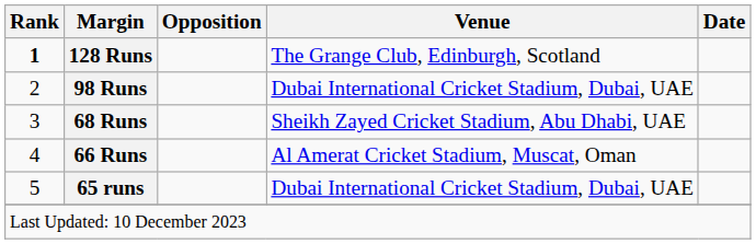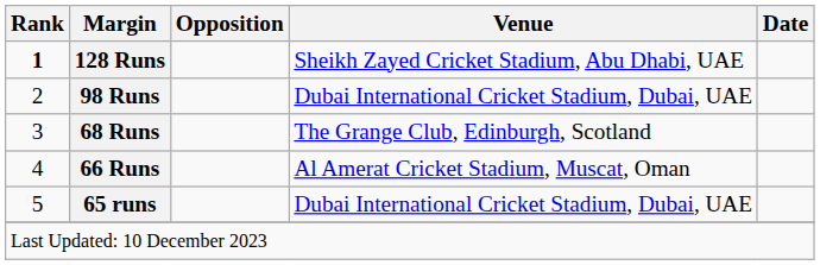 <table class="wikitable plainrowheaders sortable">
 <tr>
 <th scope=col>Rank</th>
 <th scope=col>Margin</th>
 <th scope=col>Opposition</th>
 <th scope=col>Venue</th>
 <th scope=col>Date</th>
 </tr>
 <tr>
 <td align=center><strong>1</strong></td>
 <th scope=row style=text-align:center;>128 Runs</th>
 <td></td>
-<td><a href='#'>The Grange Club</a>, <a href='#'>Edinburgh</a>, Scotland</td>
+<td><a href='#'>Sheikh Zayed Cricket Stadium</a>, <a href='#'>Abu Dhabi</a>, UAE</td>
 <td></td>
 </tr>
 <tr>
 <td align=center>2</td>
 <th scope=row style=text-align:center;>98 Runs</th>
 <td></td>
 <td><a href='#'>Dubai International Cricket Stadium</a>, <a href='#'>Dubai</a>, UAE</td>
 <td></td>
 </tr>
 <tr>
 <td align=center>3</td>
 <th scope=row style=text-align:center;>68 Runs</th>
 <td></td>
-<td><a href='#'>Sheikh Zayed Cricket Stadium</a>, <a href='#'>Abu Dhabi</a>, UAE</td>
+<td><a href='#'>The Grange Club</a>, <a href='#'>Edinburgh</a>, Scotland</td>
 <td></td>
 </tr>
 <tr>
 <td align=center>4</td>
 <th scope=row style=text-align:center;>66 Runs</th>
 <td></td>
 <td><a href='#'>Al Amerat Cricket Stadium</a>, <a href='#'>Muscat</a>, Oman</td>
 <td></td>
 </tr>
 <tr>
 <td align=center>5</td>
 <th scope=row style=text-align:center;>65 runs</th>
 <td></td>
 <td><a href='#'>Dubai International Cricket Stadium</a>, <a href='#'>Dubai</a>, UAE</td>
 <td></td>
 </tr>
 <tr>
 </tr>
 <tr class=sortbottom>
 <td colspan=6><small>Last Updated: 10 December 2023</small></td>
 </tr>
 </table>
